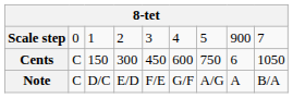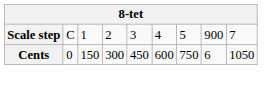 <table class="wikitable">
 <tr>
 <th colspan="9">8-tet</th>
 </tr>
 <tr>
 <th>Scale step</th>
-<td>0</td>
+<td>C</td>
 <td>1</td>
 <td>2</td>
 <td>3</td>
 <td>4</td>
 <td>5</td>
 <td>900</td>
 <td>7</td>
 </tr>
 <tr>
 <th>Cents</th>
-<td>C</td>
+<td>0</td>
 <td>150</td>
 <td>300</td>
 <td>450</td>
 <td>600</td>
 <td>750</td>
 <td>6</td>
 <td>1050</td>
 </tr>
-<tr>
-<th>Note</th>
-<td>C</td>
-<td>D/C</td>
-<td>E/D</td>
-<td>F/E</td>
-<td>G/F</td>
-<td>A/G</td>
-<td>A</td>
-<td>B/A</td>
-</tr>
 </table>
